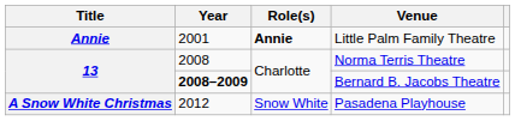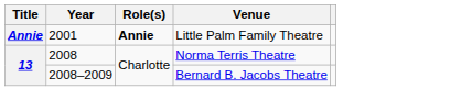 <table class="wikitable plainrowheaders sortable">
 <tr>
 <th scope="col">Title</th>
 <th scope="col">Year</th>
 <th scope="col">Role(s)</th>
 <th scope="col" class="unsortable">Venue</th>
 <th class="unsortable"></th>
 </tr>
 <tr>
 <th scope="row"><em><a href='#'>Annie</a></em></th>
 <td>2001</td>
 <td><strong>Annie</strong></td>
 <td>Little Palm Family Theatre</td>
 <td></td>
 </tr>
 <tr>
 <th scope="row" rowspan="2"><em><a href='#'>13</a></em></th>
 <td>2008</td>
 <td rowspan="2">Charlotte</td>
 <td><a href='#'>Norma Terris Theatre</a></td>
 <td></td>
 </tr>
 <tr>
-<td><strong>2008–2009</strong></td>
+<td>2008–2009</td>
 <td><a href='#'>Bernard B. Jacobs Theatre</a></td>
 <td></td>
 </tr>
-<tr>
-<th scope="row"><em><a href='#'>A Snow White Christmas</a></em></th>
-<td>2012</td>
-<td><a href='#'>Snow White</a></td>
-<td><a href='#'>Pasadena Playhouse</a></td>
-<td style="text-align:center"></td>
-</tr>
 </table>
